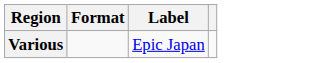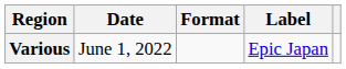 <table class="wikitable plainrowheaders">
 <tr>
 <th scope="col">Region</th>
+<th scope="col">Date</th>
 <th scope="col">Format</th>
 <th scope="col">Label</th>
 <th scope="col"></th>
 </tr>
 <tr>
 <th scope="row">Various</th>
+<td>June 1, 2022</td>
 <td></td>
 <td><a href='#'>Epic Japan</a></td>
 <td style="text-align:center"></td>
 </tr>
 </table>
